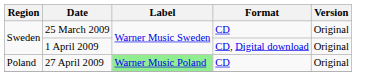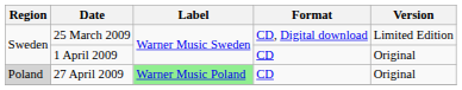 <table class="sortable wikitable">
 <tr>
 <th>Region</th>
 <th>Date</th>
 <th>Label</th>
 <th>Format</th>
 <th>Version</th>
 </tr>
 <tr>
 <td rowspan="2">Sweden</td>
 <td>25 March 2009</td>
 <td rowspan="2"><a href='#'>Warner Music Sweden</a></td>
+<td><a href='#'>CD</a>, <a href='#'>Digital download</a></td>
+<td>Limited Edition</td>
+</tr>
+<tr>
+<td>1 April 2009</td>
 <td><a href='#'>CD</a></td>
 <td>Original</td>
 </tr>
 <tr>
-<td>1 April 2009</td>
-<td><a href='#'>CD</a>, <a href='#'>Digital download</a></td>
-<td>Original</td>
-</tr>
-<tr>
-<td>Poland</td>
+<td style="background: lightgrey;">Poland</td>
 <td>27 April 2009</td>
 <td style="background: lightgreen;"><a href='#'>Warner Music Poland</a></td>
 <td><a href='#'>CD</a></td>
 <td>Original</td>
 </tr>
 <tr>
 </tr>
 </table>
